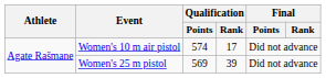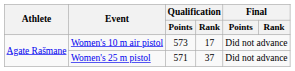 <table class="wikitable" style="font-size:90%">
 <tr>
 <th rowspan="2">Athlete</th>
 <th rowspan="2">Event</th>
 <th colspan=2>Qualification</th>
 <th colspan=2>Final</th>
 </tr>
 <tr style="font-size:95%">
 <th>Points</th>
 <th>Rank</th>
 <th>Points</th>
 <th>Rank</th>
 </tr>
 <tr align=center>
 <td align=left rowspan=2><a href='#'>Agate Rašmane</a></td>
 <td align=left><a href='#'>Women's 10 m air pistol</a></td>
-<td>574</td>
+<td>573</td>
 <td>17</td>
 <td colspan=2>Did not advance</td>
 </tr>
 <tr align=center>
 <td align=left><a href='#'>Women's 25 m pistol</a></td>
-<td>569</td>
-<td>39</td>
+<td>571</td>
+<td>37</td>
 <td colspan=2>Did not advance</td>
 </tr>
 </table>
